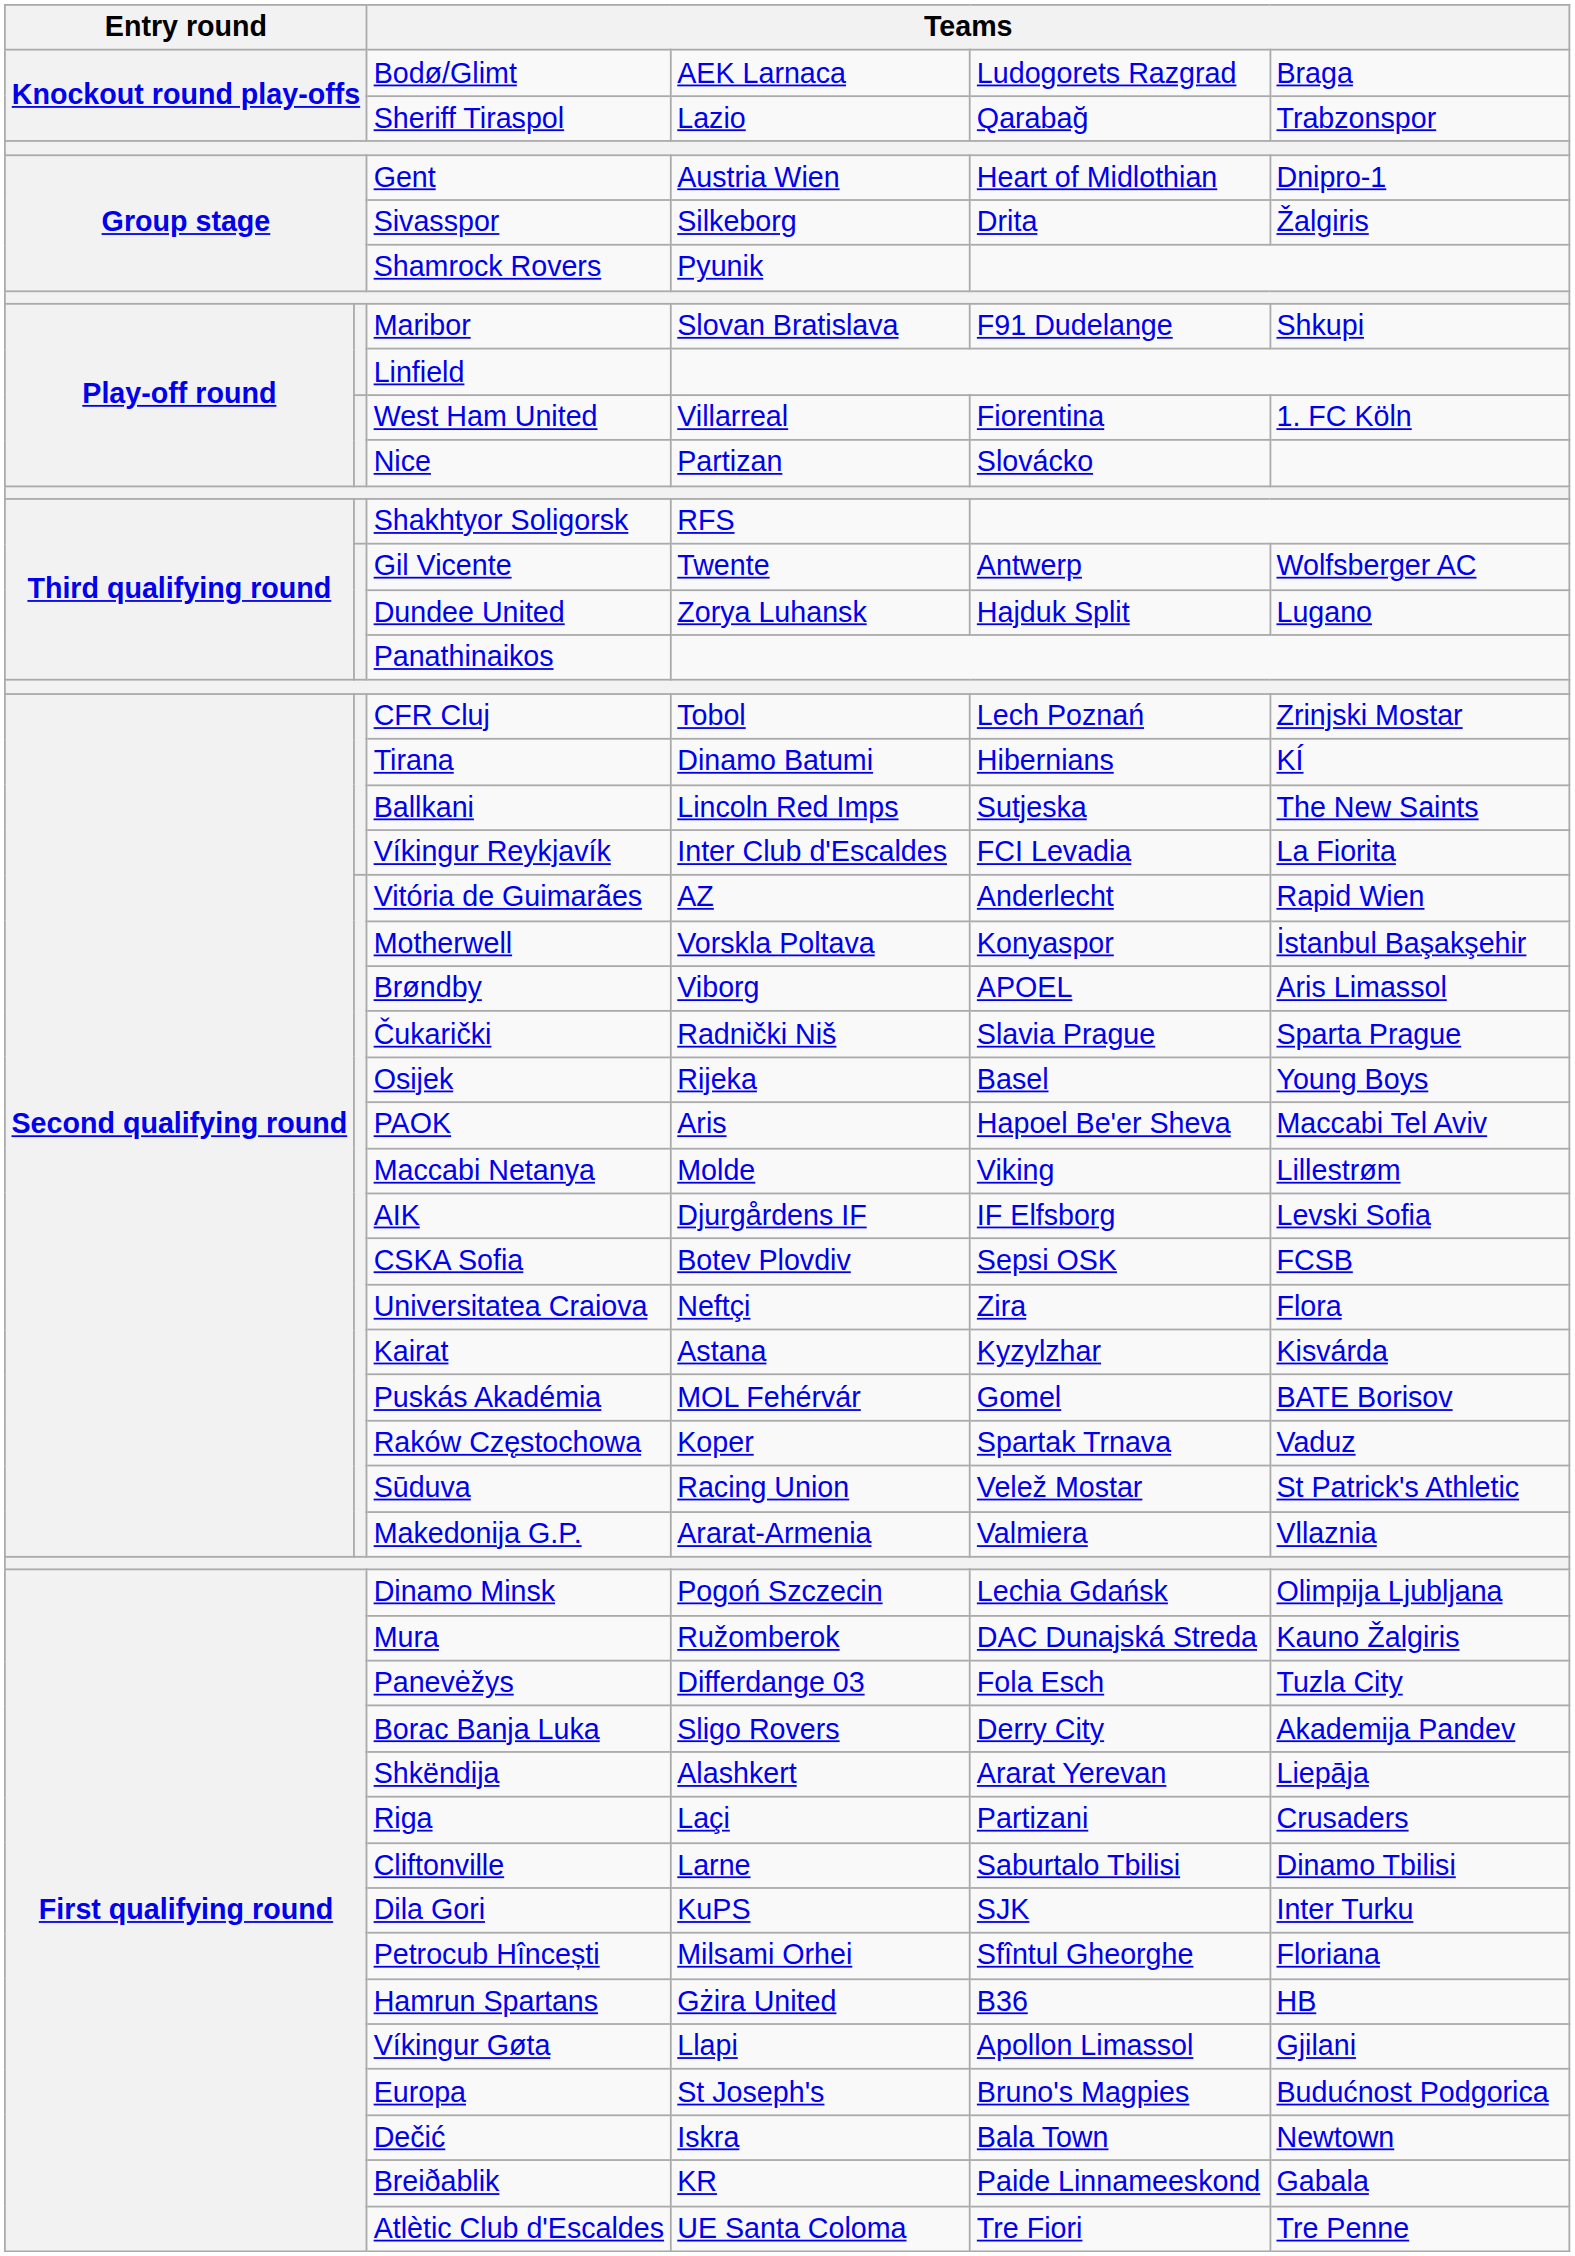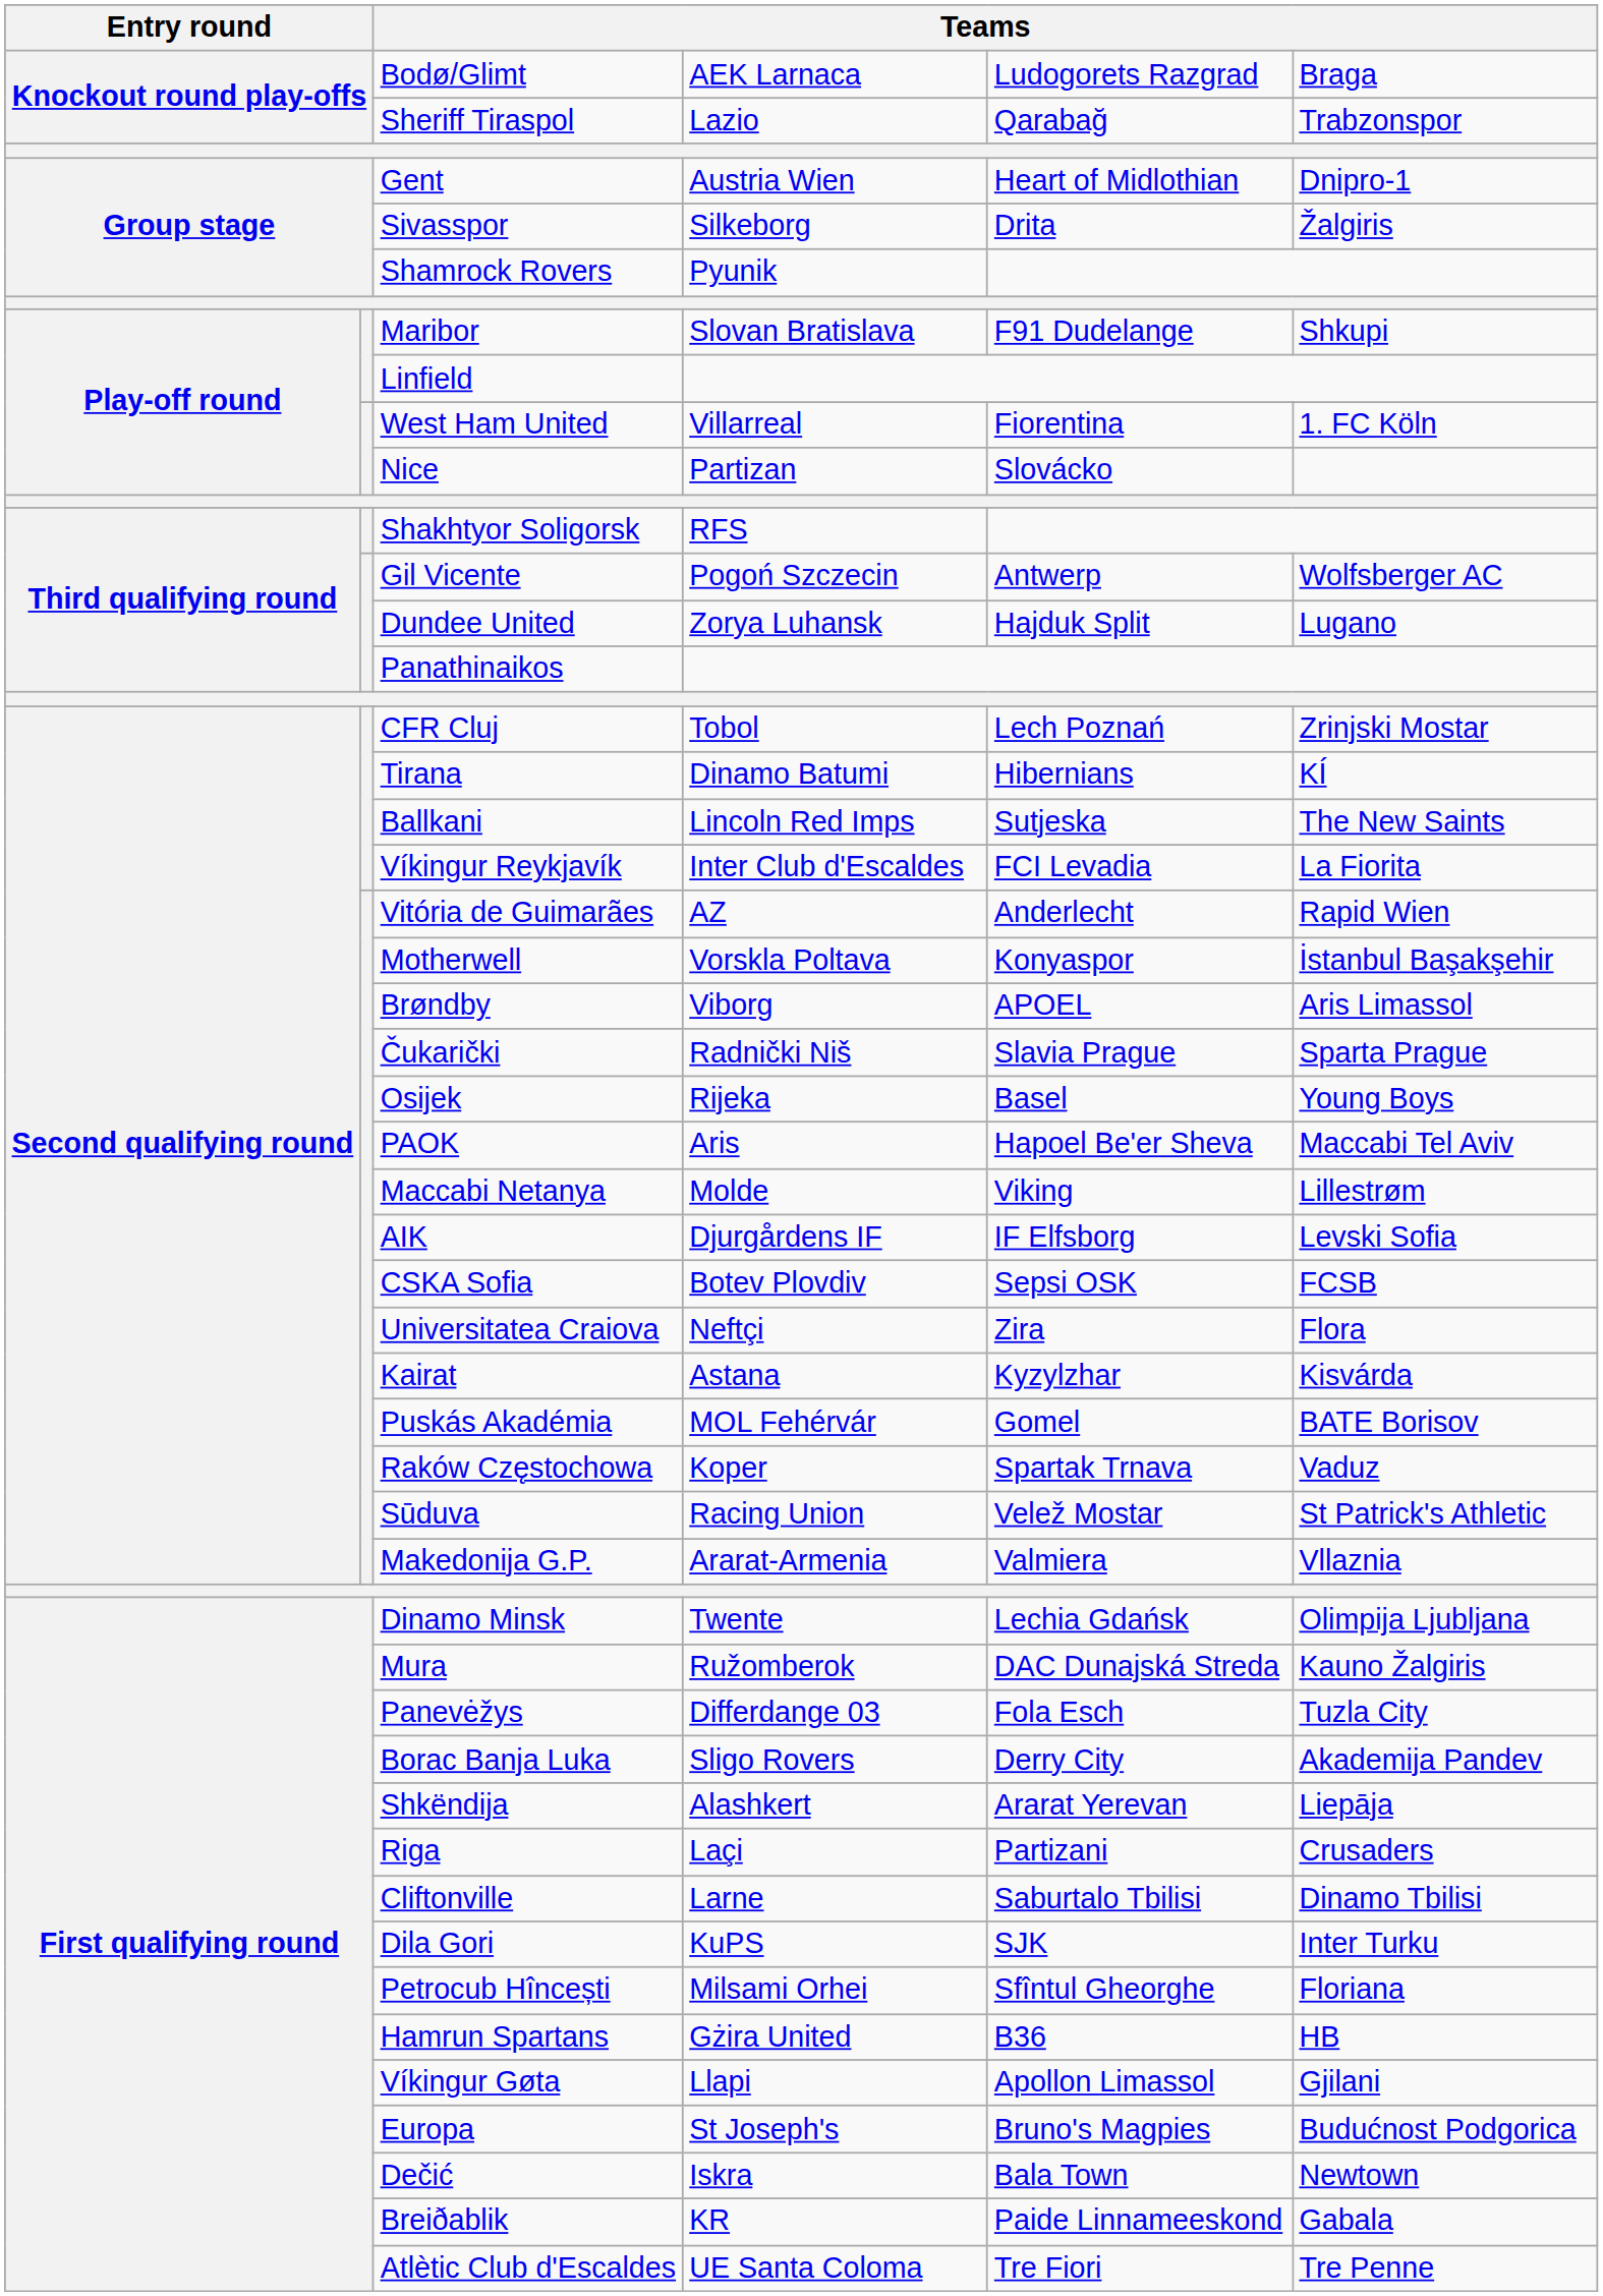 <table class="wikitable">
 <tr>
 <th colspan=2>Entry round</th>
 <th colspan=4>Teams</th>
 </tr>
 <tr>
 <th colspan=2 rowspan=2><a href='#'>Knockout round play-offs</a></th>
 <td style="min-width:10em"> <a href='#'>Bodø/Glimt</a> </td>
 <td style="min-width:10em"> <a href='#'>AEK Larnaca</a> </td>
 <td style="min-width:10em"> <a href='#'>Ludogorets Razgrad</a> </td>
 <td style="min-width:10em"> <a href='#'>Braga</a> </td>
 </tr>
 <tr>
 <td style="min-width:10em"> <a href='#'>Sheriff Tiraspol</a> </td>
 <td style="min-width:10em"> <a href='#'>Lazio</a> </td>
 <td style="min-width:10em"> <a href='#'>Qarabağ</a> </td>
 <td style="min-width:10em"> <a href='#'>Trabzonspor</a> </td>
 </tr>
 <tr>
 <th colspan=6></th>
 </tr>
 <tr>
 <th colspan=2 rowspan=3><a href='#'>Group stage</a></th>
 <td> <a href='#'>Gent</a> </td>
 <td> <a href='#'>Austria Wien</a> </td>
 <td> <a href='#'>Heart of Midlothian</a> </td>
 <td> <a href='#'>Dnipro-1</a> </td>
 </tr>
 <tr>
 <td> <a href='#'>Sivasspor</a> </td>
 <td> <a href='#'>Silkeborg</a> </td>
 <td> <a href='#'>Drita</a> </td>
 <td> <a href='#'>Žalgiris</a> </td>
 </tr>
 <tr>
 <td> <a href='#'>Shamrock Rovers</a> </td>
 <td> <a href='#'>Pyunik</a> </td>
 <td colspan=2></td>
 </tr>
 <tr>
 <th colspan=6></th>
 </tr>
 <tr>
 <th rowspan=4><a href='#'>Play-off round</a></th>
 <th rowspan=2></th>
 <td> <a href='#'>Maribor</a> </td>
 <td> <a href='#'>Slovan Bratislava</a> </td>
 <td> <a href='#'>F91 Dudelange</a> </td>
 <td> <a href='#'>Shkupi</a> </td>
 </tr>
 <tr>
 <td> <a href='#'>Linfield</a> </td>
 <td colspan=3></td>
 </tr>
 <tr>
 <th rowspan=2></th>
 <td> <a href='#'>West Ham United</a> </td>
 <td> <a href='#'>Villarreal</a> </td>
 <td> <a href='#'>Fiorentina</a> </td>
 <td> <a href='#'>1. FC Köln</a> </td>
 </tr>
 <tr>
 <td> <a href='#'>Nice</a> </td>
 <td> <a href='#'>Partizan</a> </td>
 <td> <a href='#'>Slovácko</a> </td>
 <td></td>
 </tr>
 <tr>
 <th colspan=6></th>
 </tr>
 <tr>
 <th rowspan=4><a href='#'>Third qualifying round</a></th>
 <th></th>
 <td> <a href='#'>Shakhtyor Soligorsk</a> </td>
 <td> <a href='#'>RFS</a> </td>
 <td colspan=2></td>
 </tr>
 <tr>
 <th rowspan=3></th>
 <td> <a href='#'>Gil Vicente</a> </td>
-<td> <a href='#'>Twente</a> </td>
+<td> <a href='#'>Pogoń Szczecin</a> </td>
 <td> <a href='#'>Antwerp</a> </td>
 <td> <a href='#'>Wolfsberger AC</a> </td>
 </tr>
 <tr>
 <td> <a href='#'>Dundee United</a> </td>
 <td> <a href='#'>Zorya Luhansk</a> </td>
 <td> <a href='#'>Hajduk Split</a> </td>
 <td> <a href='#'>Lugano</a> </td>
 </tr>
 <tr>
 <td> <a href='#'>Panathinaikos</a> </td>
 </tr>
 <tr>
 <th colspan=6></th>
 </tr>
 <tr>
 <th rowspan=19><a href='#'>Second qualifying round</a></th>
 <th rowspan=4></th>
 <td> <a href='#'>CFR Cluj</a> </td>
 <td> <a href='#'>Tobol</a> </td>
 <td> <a href='#'>Lech Poznań</a> </td>
 <td> <a href='#'>Zrinjski Mostar</a> </td>
 </tr>
 <tr>
 <td> <a href='#'>Tirana</a> </td>
 <td> <a href='#'>Dinamo Batumi</a> </td>
 <td> <a href='#'>Hibernians</a> </td>
 <td> <a href='#'>KÍ</a> </td>
 </tr>
 <tr>
 <td> <a href='#'>Ballkani</a> </td>
 <td> <a href='#'>Lincoln Red Imps</a> </td>
 <td> <a href='#'>Sutjeska</a> </td>
 <td> <a href='#'>The New Saints</a> </td>
 </tr>
 <tr>
 <td> <a href='#'>Víkingur Reykjavík</a> </td>
 <td> <a href='#'>Inter Club d'Escaldes</a> </td>
 <td> <a href='#'>FCI Levadia</a> </td>
 <td> <a href='#'>La Fiorita</a> </td>
 </tr>
 <tr>
 <th rowspan=15></th>
 <td> <a href='#'>Vitória de Guimarães</a> </td>
 <td> <a href='#'>AZ</a> </td>
 <td> <a href='#'>Anderlecht</a> </td>
 <td> <a href='#'>Rapid Wien</a> </td>
 </tr>
 <tr>
 <td> <a href='#'>Motherwell</a> </td>
 <td> <a href='#'>Vorskla Poltava</a> </td>
 <td> <a href='#'>Konyaspor</a> </td>
 <td> <a href='#'>İstanbul Başakşehir</a> </td>
 </tr>
 <tr>
 <td> <a href='#'>Brøndby</a> </td>
 <td> <a href='#'>Viborg</a> </td>
 <td> <a href='#'>APOEL</a> </td>
 <td> <a href='#'>Aris Limassol</a> </td>
 </tr>
 <tr>
 <td> <a href='#'>Čukarički</a> </td>
 <td> <a href='#'>Radnički Niš</a> </td>
 <td> <a href='#'>Slavia Prague</a> </td>
 <td> <a href='#'>Sparta Prague</a> </td>
 </tr>
 <tr>
 <td> <a href='#'>Osijek</a> </td>
 <td> <a href='#'>Rijeka</a> </td>
 <td> <a href='#'>Basel</a> </td>
 <td> <a href='#'>Young Boys</a> </td>
 </tr>
 <tr>
 <td> <a href='#'>PAOK</a> </td>
 <td> <a href='#'>Aris</a> </td>
 <td> <a href='#'>Hapoel Be'er Sheva</a> </td>
 <td> <a href='#'>Maccabi Tel Aviv</a> </td>
 </tr>
 <tr>
 <td> <a href='#'>Maccabi Netanya</a> </td>
 <td> <a href='#'>Molde</a> </td>
 <td> <a href='#'>Viking</a> </td>
 <td> <a href='#'>Lillestrøm</a> </td>
 </tr>
 <tr>
 <td> <a href='#'>AIK</a> </td>
 <td> <a href='#'>Djurgårdens IF</a> </td>
 <td> <a href='#'>IF Elfsborg</a> </td>
 <td> <a href='#'>Levski Sofia</a> </td>
 </tr>
 <tr>
 <td> <a href='#'>CSKA Sofia</a> </td>
 <td> <a href='#'>Botev Plovdiv</a> </td>
 <td> <a href='#'>Sepsi OSK</a> </td>
 <td> <a href='#'>FCSB</a> </td>
 </tr>
 <tr>
 <td> <a href='#'>Universitatea Craiova</a> </td>
 <td> <a href='#'>Neftçi</a> </td>
 <td> <a href='#'>Zira</a> </td>
 <td> <a href='#'>Flora</a> </td>
 </tr>
 <tr>
 <td> <a href='#'>Kairat</a> </td>
 <td> <a href='#'>Astana</a> </td>
 <td> <a href='#'>Kyzylzhar</a> </td>
 <td> <a href='#'>Kisvárda</a> </td>
 </tr>
 <tr>
 <td> <a href='#'>Puskás Akadémia</a> </td>
 <td> <a href='#'>MOL Fehérvár</a> </td>
 <td> <a href='#'>Gomel</a> </td>
 <td> <a href='#'>BATE Borisov</a> </td>
 </tr>
 <tr>
 <td> <a href='#'>Raków Częstochowa</a> </td>
 <td> <a href='#'>Koper</a> </td>
 <td> <a href='#'>Spartak Trnava</a> </td>
 <td> <a href='#'>Vaduz</a> </td>
 </tr>
 <tr>
 <td> <a href='#'>Sūduva</a> </td>
 <td> <a href='#'>Racing Union</a> </td>
 <td> <a href='#'>Velež Mostar</a> </td>
 <td> <a href='#'>St Patrick's Athletic</a> </td>
 </tr>
 <tr>
 <td> <a href='#'>Makedonija G.P.</a> </td>
 <td> <a href='#'>Ararat-Armenia</a> </td>
 <td> <a href='#'>Valmiera</a> </td>
 <td> <a href='#'>Vllaznia</a> </td>
 </tr>
 <tr>
 <th colspan=6></th>
 </tr>
 <tr>
 <th colspan=2 rowspan=15><a href='#'>First qualifying round</a></th>
 <td> <a href='#'>Dinamo Minsk</a> </td>
-<td> <a href='#'>Pogoń Szczecin</a> </td>
+<td> <a href='#'>Twente</a> </td>
 <td> <a href='#'>Lechia Gdańsk</a> </td>
 <td> <a href='#'>Olimpija Ljubljana</a> </td>
 </tr>
 <tr>
 <td> <a href='#'>Mura</a> </td>
 <td> <a href='#'>Ružomberok</a> </td>
 <td> <a href='#'>DAC Dunajská Streda</a> </td>
 <td> <a href='#'>Kauno Žalgiris</a> </td>
 </tr>
 <tr>
 <td> <a href='#'>Panevėžys</a> </td>
 <td> <a href='#'>Differdange 03</a> </td>
 <td> <a href='#'>Fola Esch</a> </td>
 <td> <a href='#'>Tuzla City</a> </td>
 </tr>
 <tr>
 <td> <a href='#'>Borac Banja Luka</a> </td>
 <td> <a href='#'>Sligo Rovers</a> </td>
 <td> <a href='#'>Derry City</a> </td>
 <td> <a href='#'>Akademija Pandev</a> </td>
 </tr>
 <tr>
 <td> <a href='#'>Shkëndija</a> </td>
 <td> <a href='#'>Alashkert</a> </td>
 <td> <a href='#'>Ararat Yerevan</a> </td>
 <td> <a href='#'>Liepāja</a> </td>
 </tr>
 <tr>
 <td> <a href='#'>Riga</a> </td>
 <td> <a href='#'>Laçi</a> </td>
 <td> <a href='#'>Partizani</a> </td>
 <td> <a href='#'>Crusaders</a> </td>
 </tr>
 <tr>
 <td> <a href='#'>Cliftonville</a> </td>
 <td> <a href='#'>Larne</a> </td>
 <td> <a href='#'>Saburtalo Tbilisi</a> </td>
 <td> <a href='#'>Dinamo Tbilisi</a> </td>
 </tr>
 <tr>
 <td> <a href='#'>Dila Gori</a> </td>
 <td> <a href='#'>KuPS</a> </td>
 <td> <a href='#'>SJK</a> </td>
 <td> <a href='#'>Inter Turku</a> </td>
 </tr>
 <tr>
 <td> <a href='#'>Petrocub Hîncești</a> </td>
 <td> <a href='#'>Milsami Orhei</a> </td>
 <td> <a href='#'>Sfîntul Gheorghe</a> </td>
 <td> <a href='#'>Floriana</a> </td>
 </tr>
 <tr>
 <td> <a href='#'>Hamrun Spartans</a> </td>
 <td> <a href='#'>Gżira United</a> </td>
 <td> <a href='#'>B36</a> </td>
 <td> <a href='#'>HB</a> </td>
 </tr>
 <tr>
 <td> <a href='#'>Víkingur Gøta</a> </td>
 <td> <a href='#'>Llapi</a> </td>
 <td> <a href='#'>Apollon Limassol</a> </td>
 <td> <a href='#'>Gjilani</a> </td>
 </tr>
 <tr>
 <td> <a href='#'>Europa</a> </td>
 <td> <a href='#'>St Joseph's</a> </td>
 <td> <a href='#'>Bruno's Magpies</a> </td>
 <td> <a href='#'>Budućnost Podgorica</a> </td>
 </tr>
 <tr>
 <td> <a href='#'>Dečić</a> </td>
 <td> <a href='#'>Iskra</a> </td>
 <td> <a href='#'>Bala Town</a> </td>
 <td> <a href='#'>Newtown</a> </td>
 </tr>
 <tr>
 <td> <a href='#'>Breiðablik</a> </td>
 <td> <a href='#'>KR</a> </td>
 <td> <a href='#'>Paide Linnameeskond</a> </td>
 <td> <a href='#'>Gabala</a> </td>
 </tr>
 <tr>
 <td> <a href='#'>Atlètic Club d'Escaldes</a> </td>
 <td> <a href='#'>UE Santa Coloma</a> </td>
 <td> <a href='#'>Tre Fiori</a> </td>
 <td> <a href='#'>Tre Penne</a> </td>
 </tr>
 </table>
